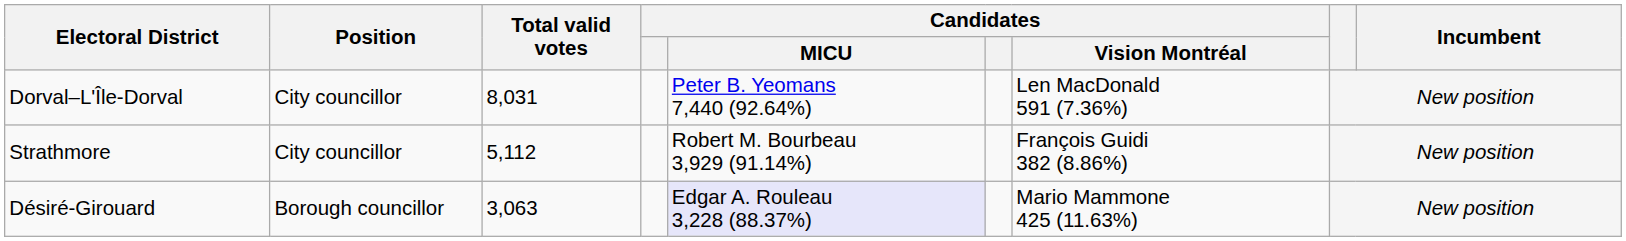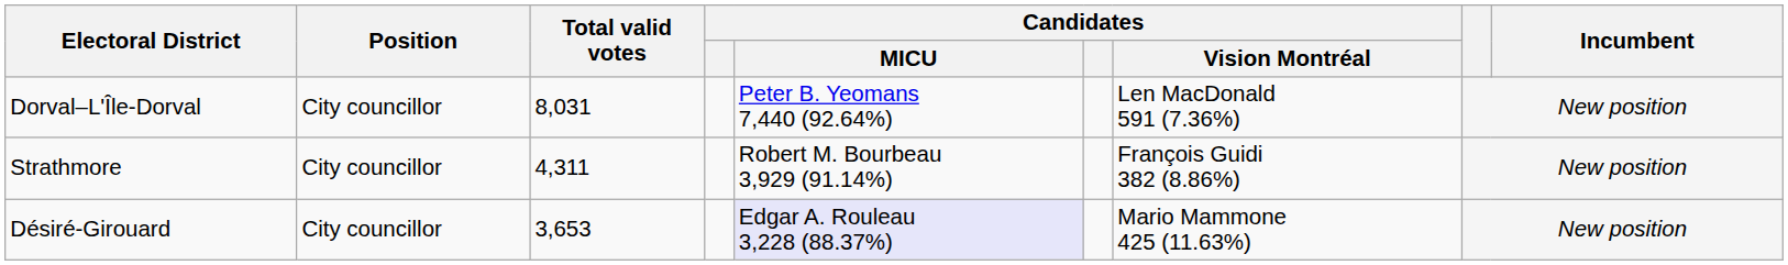 <table class="wikitable" width="100%">
 <tr>
 <th width=10% rowspan=2>Electoral District</th>
 <th width=8% rowspan=2>Position</th>
 <th width=6% rowspan=2>Total valid votes</th>
 <th colspan=4>Candidates</th>
 <th width=1% rowspan=2> </th>
 <th width=10% rowspan=2>Incumbent</th>
 </tr>
 <tr>
 <th width=1% > </th>
 <th width=12% >MICU</th>
 <th width=1% > </th>
 <th width=12% >Vision Montréal</th>
 </tr>
 <tr>
 <td>Dorval–L'Île-Dorval</td>
 <td>City councillor</td>
 <td>8,031</td>
 <td> </td>
 <td><a href='#'>Peter B. Yeomans</a><br>7,440 (92.64%)</td>
 <td></td>
 <td>Len MacDonald<br>591 (7.36%)</td>
 <td colspan="2" style="background:whitesmoke; text-align:center;"><em>New position</em></td>
 </tr>
 <tr>
 <td>Strathmore</td>
 <td>City councillor</td>
-<td>5,112</td>
+<td>4,311</td>
 <td> </td>
 <td>Robert M. Bourbeau<br>3,929 (91.14%)</td>
 <td></td>
 <td>François Guidi<br>382 (8.86%)</td>
 <td colspan="2" style="background:whitesmoke; text-align:center;"><em>New position</em></td>
 </tr>
 <tr>
 <td>Désiré-Girouard</td>
-<td>Borough councillor</td>
-<td>3,063</td>
+<td>City councillor</td>
+<td>3,653</td>
 <td> </td>
 <td style="background: lavender;">Edgar A. Rouleau<br>3,228 (88.37%)</td>
 <td></td>
 <td>Mario Mammone<br>425 (11.63%)</td>
 <td colspan="2" style="background:whitesmoke; text-align:center;"><em>New position</em></td>
 </tr>
 </table>
